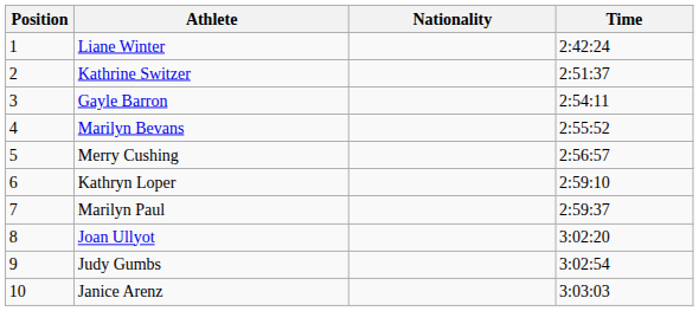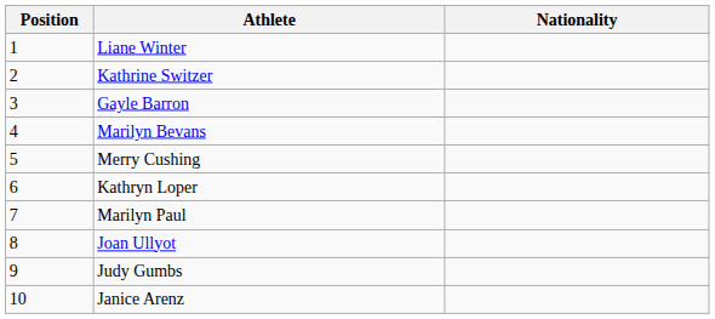 <table class="wikitable sortable"  style="font-size:95%; width:50%;">
 <tr>
 <th style="width:10%;">Position</th>
 <th style="width:40%;">Athlete</th>
 <th style="width:30%;">Nationality</th>
-<th style="width:20%;">Time</th>
 </tr>
 <tr>
 <td>1</td>
 <td><a href='#'>Liane Winter</a></td>
 <td></td>
-<td>2:42:24</td>
 </tr>
 <tr>
 <td>2</td>
 <td><a href='#'>Kathrine Switzer</a></td>
 <td></td>
-<td>2:51:37</td>
 </tr>
 <tr>
 <td>3</td>
 <td><a href='#'>Gayle Barron</a></td>
 <td></td>
-<td>2:54:11</td>
 </tr>
 <tr>
 <td>4</td>
 <td><a href='#'>Marilyn Bevans</a></td>
 <td></td>
-<td>2:55:52</td>
 </tr>
 <tr>
 <td>5</td>
 <td>Merry Cushing</td>
 <td></td>
-<td>2:56:57</td>
 </tr>
 <tr>
 <td>6</td>
 <td>Kathryn Loper</td>
 <td></td>
-<td>2:59:10</td>
 </tr>
 <tr>
 <td>7</td>
 <td>Marilyn Paul</td>
 <td></td>
-<td>2:59:37</td>
 </tr>
 <tr>
 <td>8</td>
 <td><a href='#'>Joan Ullyot</a></td>
 <td></td>
-<td>3:02:20</td>
 </tr>
 <tr>
 <td>9</td>
 <td>Judy Gumbs</td>
 <td></td>
-<td>3:02:54</td>
 </tr>
 <tr>
 <td>10</td>
 <td>Janice Arenz</td>
 <td></td>
-<td>3:03:03</td>
 </tr>
 </table>
